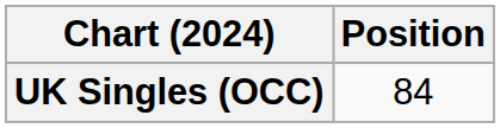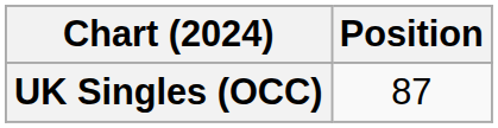 <table class="wikitable plainrowheaders" style="text-align:center">
 <tr>
 <th scope="col">Chart (2024)</th>
 <th scope="col">Position</th>
 </tr>
 <tr>
 <th scope="row">UK Singles (OCC)</th>
-<td>84</td>
+<td>87</td>
 </tr>
 </table>
